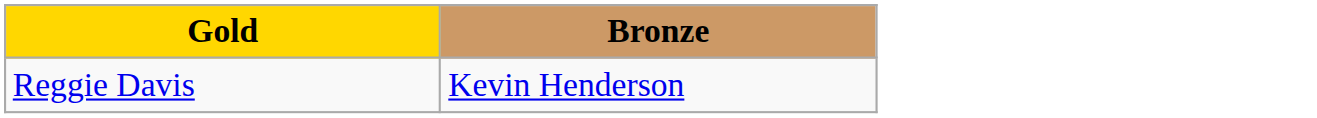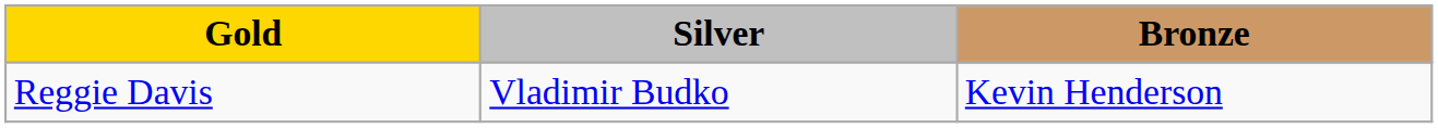 <table class="wikitable" style="text-align:left">
 <tr align="center">
 <td width=200 bgcolor=gold><strong>Gold</strong></td>
+<td width=200 bgcolor=silver><strong>Silver</strong></td>
 <td width=200 bgcolor=CC9966><strong>Bronze</strong></td>
 </tr>
 <tr>
 <td><a href='#'>Reggie Davis</a><br><em></em></td>
+<td><a href='#'>Vladimir Budko</a><br><em></em></td>
 <td><a href='#'>Kevin Henderson</a><br><em></em></td>
 </tr>
 </table>
